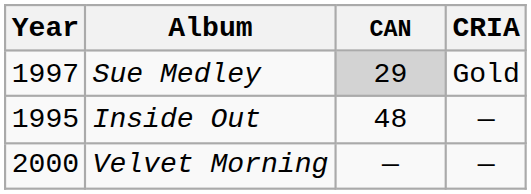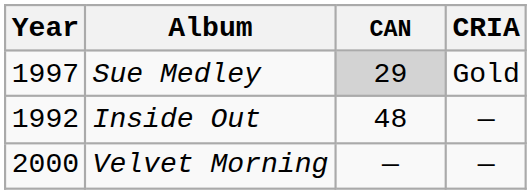 <table class="wikitable">
 <tr>
 <th>Year</th>
 <th>Album</th>
 <th width="45"><small>CAN</small></th>
 <th>CRIA</th>
 </tr>
 <tr>
 <td>1997</td>
 <td><em>Sue Medley</em></td>
 <td align="center" style="background: lightgrey;">29</td>
 <td align="center">Gold</td>
 </tr>
 <tr>
-<td>1995</td>
+<td>1992</td>
 <td><em>Inside Out</em></td>
 <td align="center">48</td>
 <td align="center">—</td>
 </tr>
 <tr>
 <td>2000</td>
 <td><em>Velvet Morning</em></td>
 <td align="center">—</td>
 <td align="center">—</td>
 </tr>
 </table>
